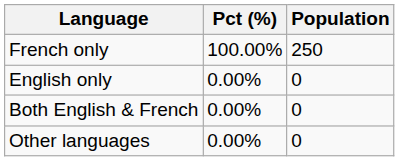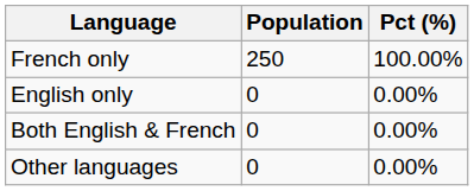 <table class="wikitable">
 <tr>
 <th>Language</th>
+<th>Population</th>
 <th>Pct (%)</th>
-<th>Population</th>
 </tr>
 <tr>
 <td>French only</td>
+<td>250</td>
 <td>100.00%</td>
-<td>250</td>
 </tr>
 <tr>
 <td>English only</td>
+<td>0</td>
 <td>0.00%</td>
-<td>0</td>
 </tr>
 <tr>
 <td>Both English & French</td>
+<td>0</td>
 <td>0.00%</td>
-<td>0</td>
 </tr>
 <tr>
 <td>Other languages</td>
+<td>0</td>
 <td>0.00%</td>
-<td>0</td>
 </tr>
 </table>
